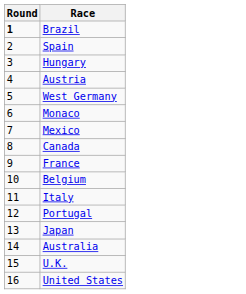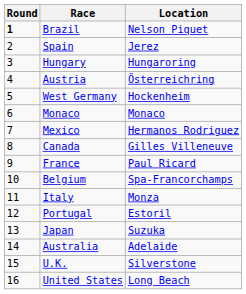 <table class="wikitable">
 <tr>
 <th>Round</th>
 <th>Race</th>
+<th>Location</th>
 </tr>
 <tr>
 <td><strong>1</strong></td>
 <td> <a href='#'>Brazil</a></td>
+<td><a href='#'>Nelson Piquet</a></td>
 </tr>
 <tr>
 <td>2</td>
 <td> <a href='#'>Spain</a></td>
+<td><a href='#'>Jerez</a></td>
 </tr>
 <tr>
 <td>3</td>
 <td> <a href='#'>Hungary</a></td>
+<td><a href='#'>Hungaroring</a></td>
 </tr>
 <tr>
 <td>4</td>
 <td> <a href='#'>Austria</a></td>
+<td><a href='#'>Österreichring</a></td>
 </tr>
 <tr>
 <td>5</td>
 <td> <a href='#'>West Germany</a></td>
+<td><a href='#'>Hockenheim</a></td>
 </tr>
 <tr>
 <td>6</td>
 <td> <a href='#'>Monaco</a></td>
+<td><a href='#'>Monaco</a></td>
 </tr>
 <tr>
 <td>7</td>
 <td> <a href='#'>Mexico</a></td>
+<td><a href='#'>Hermanos Rodriguez</a></td>
 </tr>
 <tr>
 <td>8</td>
 <td> <a href='#'>Canada</a></td>
+<td><a href='#'>Gilles Villeneuve</a></td>
 </tr>
 <tr>
 <td>9</td>
 <td> <a href='#'>France</a></td>
+<td><a href='#'>Paul Ricard</a></td>
 </tr>
 <tr>
 <td>10</td>
 <td> <a href='#'>Belgium</a></td>
+<td><a href='#'>Spa-Francorchamps</a></td>
 </tr>
 <tr>
 <td>11</td>
 <td> <a href='#'>Italy</a></td>
+<td><a href='#'>Monza</a></td>
 </tr>
 <tr>
 <td>12</td>
 <td> <a href='#'>Portugal</a></td>
+<td><a href='#'>Estoril</a></td>
 </tr>
 <tr>
 <td>13</td>
 <td> <a href='#'>Japan</a></td>
+<td><a href='#'>Suzuka</a></td>
 </tr>
 <tr>
 <td>14</td>
 <td> <a href='#'>Australia</a></td>
+<td><a href='#'>Adelaide</a></td>
 </tr>
 <tr>
 <td>15</td>
 <td> <a href='#'>U.K.</a></td>
+<td><a href='#'>Silverstone</a></td>
 </tr>
 <tr>
 <td>16</td>
 <td> <a href='#'>United States</a></td>
+<td><a href='#'>Long Beach</a></td>
 </tr>
 </table>
